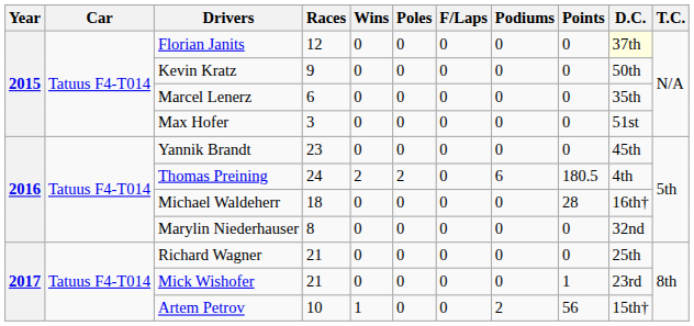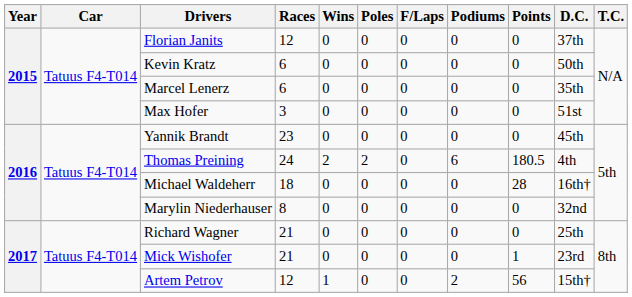 <table class="wikitable" style="font-size:85%">
 <tr>
 <th>Year</th>
 <th>Car</th>
 <th>Drivers</th>
 <th>Races</th>
 <th>Wins</th>
 <th>Poles</th>
 <th>F/Laps</th>
 <th>Podiums</th>
 <th>Points</th>
 <th>D.C.</th>
 <th>T.C.</th>
 </tr>
 <tr>
 <th rowspan="4"><a href='#'>2015</a></th>
 <td rowspan="4"><a href='#'>Tatuus F4-T014</a></td>
 <td> <a href='#'>Florian Janits</a></td>
 <td>12</td>
 <td>0</td>
 <td>0</td>
 <td>0</td>
 <td>0</td>
 <td>0</td>
-<td style="background: lightyellow;">37th</td>
+<td>37th</td>
 <td rowspan="4">N/A</td>
 </tr>
 <tr>
 <td> Kevin Kratz</td>
-<td>9</td>
+<td>6</td>
 <td>0</td>
 <td>0</td>
 <td>0</td>
 <td>0</td>
 <td>0</td>
 <td>50th</td>
 </tr>
 <tr>
 <td> Marcel Lenerz</td>
 <td>6</td>
 <td>0</td>
 <td>0</td>
 <td>0</td>
 <td>0</td>
 <td>0</td>
 <td>35th</td>
 </tr>
 <tr>
 <td> Max Hofer</td>
 <td>3</td>
 <td>0</td>
 <td>0</td>
 <td>0</td>
 <td>0</td>
 <td>0</td>
 <td>51st</td>
 </tr>
 <tr>
 <th rowspan="4"><a href='#'>2016</a></th>
 <td rowspan="4"><a href='#'>Tatuus F4-T014</a></td>
 <td> Yannik Brandt</td>
 <td>23</td>
 <td>0</td>
 <td>0</td>
 <td>0</td>
 <td>0</td>
 <td>0</td>
 <td>45th</td>
 <td rowspan="4">5th</td>
 </tr>
 <tr>
 <td> <a href='#'>Thomas Preining</a></td>
 <td>24</td>
 <td>2</td>
 <td>2</td>
 <td>0</td>
 <td>6</td>
 <td>180.5</td>
 <td>4th</td>
 </tr>
 <tr>
 <td> Michael Waldeherr</td>
 <td>18</td>
 <td>0</td>
 <td>0</td>
 <td>0</td>
 <td>0</td>
 <td>28</td>
 <td>16th†</td>
 </tr>
 <tr>
 <td> Marylin Niederhauser</td>
 <td>8</td>
 <td>0</td>
 <td>0</td>
 <td>0</td>
 <td>0</td>
 <td>0</td>
 <td>32nd</td>
 </tr>
 <tr>
 <th rowspan="3"><a href='#'>2017</a></th>
 <td rowspan="3"><a href='#'>Tatuus F4-T014</a></td>
 <td> Richard Wagner</td>
 <td>21</td>
 <td>0</td>
 <td>0</td>
 <td>0</td>
 <td>0</td>
 <td>0</td>
 <td>25th</td>
 <td rowspan="3">8th</td>
 </tr>
 <tr>
 <td> <a href='#'>Mick Wishofer</a></td>
 <td>21</td>
 <td>0</td>
 <td>0</td>
 <td>0</td>
 <td>0</td>
 <td>1</td>
 <td>23rd</td>
 </tr>
 <tr>
 <td> <a href='#'>Artem Petrov</a></td>
-<td>10</td>
+<td>12</td>
 <td>1</td>
 <td>0</td>
 <td>0</td>
 <td>2</td>
 <td>56</td>
 <td>15th†</td>
 </tr>
 </table>
